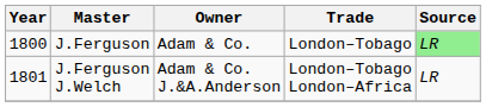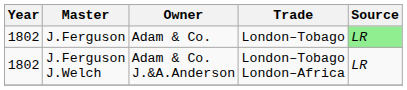 <table class=" wikitable">
 <tr>
 <th>Year</th>
 <th>Master</th>
 <th>Owner</th>
 <th>Trade</th>
 <th>Source</th>
 </tr>
 <tr>
-<td>1800</td>
+<td>1802</td>
 <td>J.Ferguson</td>
 <td>Adam & Co.</td>
 <td>London–Tobago</td>
 <td style="background: lightgreen;"><em>LR</em></td>
 </tr>
 <tr>
-<td>1801</td>
+<td>1802</td>
 <td>J.Ferguson<br>J.Welch</td>
 <td>Adam & Co.<br>J.&A.Anderson</td>
 <td>London–Tobago<br>London–Africa</td>
 <td><em>LR</em></td>
 </tr>
 <tr>
 </tr>
 </table>
